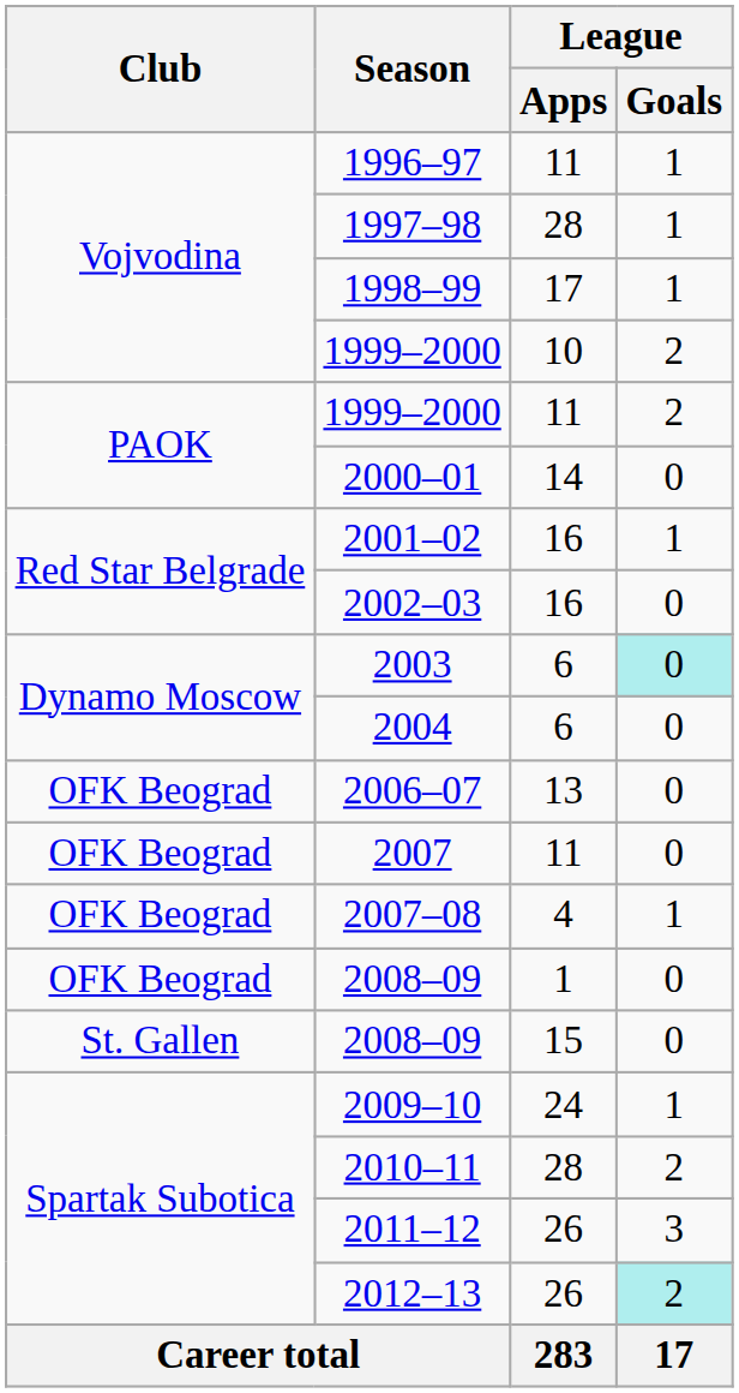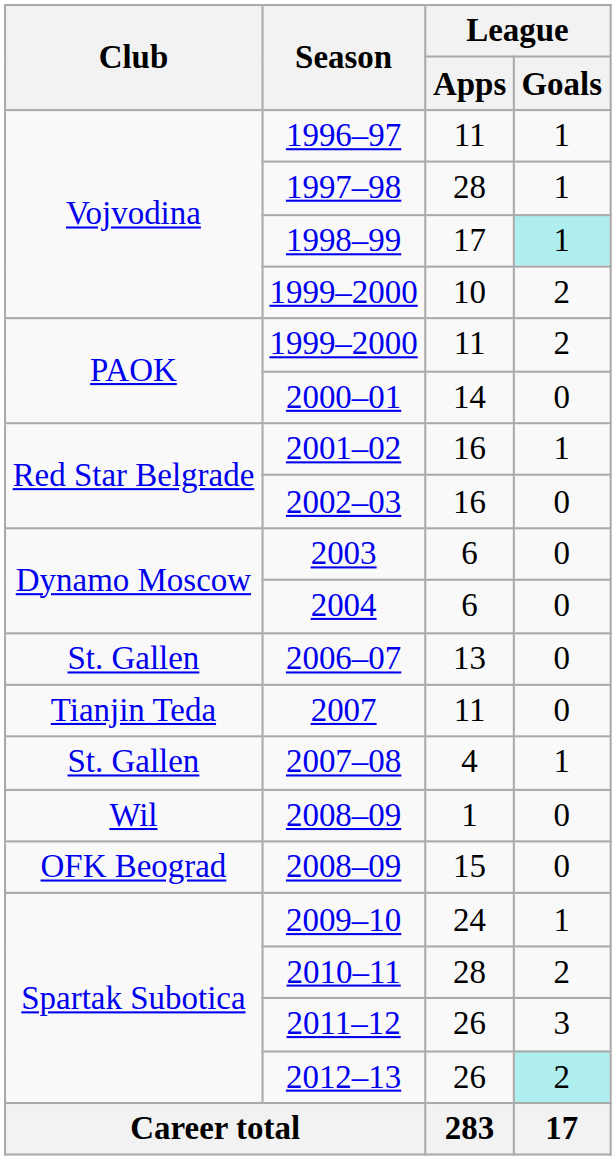 <table class="wikitable" style="text-align:center">
 <tr>
 <th rowspan="2">Club</th>
 <th rowspan="2">Season</th>
 <th colspan="2">League</th>
 </tr>
 <tr>
 <th>Apps</th>
 <th>Goals</th>
 </tr>
 <tr>
 <td rowspan="4"><a href='#'>Vojvodina</a></td>
 <td><a href='#'>1996–97</a></td>
 <td>11</td>
 <td>1</td>
 </tr>
 <tr>
 <td><a href='#'>1997–98</a></td>
 <td>28</td>
 <td>1</td>
 </tr>
 <tr>
 <td><a href='#'>1998–99</a></td>
 <td>17</td>
-<td>1</td>
+<td style="background: paleturquoise;">1</td>
 </tr>
 <tr>
 <td><a href='#'>1999–2000</a></td>
 <td>10</td>
 <td>2</td>
 </tr>
 <tr>
 <td rowspan="2"><a href='#'>PAOK</a></td>
 <td><a href='#'>1999–2000</a></td>
 <td>11</td>
 <td>2</td>
 </tr>
 <tr>
 <td><a href='#'>2000–01</a></td>
 <td>14</td>
 <td>0</td>
 </tr>
 <tr>
 <td rowspan="2"><a href='#'>Red Star Belgrade</a></td>
 <td><a href='#'>2001–02</a></td>
 <td>16</td>
 <td>1</td>
 </tr>
 <tr>
 <td><a href='#'>2002–03</a></td>
 <td>16</td>
 <td>0</td>
 </tr>
 <tr>
 <td rowspan="2"><a href='#'>Dynamo Moscow</a></td>
 <td><a href='#'>2003</a></td>
 <td>6</td>
-<td style="background: paleturquoise;">0</td>
+<td>0</td>
 </tr>
 <tr>
 <td><a href='#'>2004</a></td>
 <td>6</td>
 <td>0</td>
 </tr>
 <tr>
-<td rowspan="1"><a href='#'>OFK Beograd</a></td>
+<td rowspan="1"><a href='#'>St. Gallen</a></td>
 <td><a href='#'>2006–07</a></td>
 <td>13</td>
 <td>0</td>
 </tr>
 <tr>
-<td rowspan="1"><a href='#'>OFK Beograd</a></td>
+<td rowspan="1"><a href='#'>Tianjin Teda</a></td>
 <td><a href='#'>2007</a></td>
 <td>11</td>
 <td>0</td>
 </tr>
 <tr>
-<td rowspan="1"><a href='#'>OFK Beograd</a></td>
+<td rowspan="1"><a href='#'>St. Gallen</a></td>
 <td><a href='#'>2007–08</a></td>
 <td>4</td>
 <td>1</td>
 </tr>
 <tr>
-<td rowspan="1"><a href='#'>OFK Beograd</a></td>
+<td rowspan="1"><a href='#'>Wil</a></td>
 <td><a href='#'>2008–09</a></td>
 <td>1</td>
 <td>0</td>
 </tr>
 <tr>
-<td rowspan="1"><a href='#'>St. Gallen</a></td>
+<td rowspan="1"><a href='#'>OFK Beograd</a></td>
 <td><a href='#'>2008–09</a></td>
 <td>15</td>
 <td>0</td>
 </tr>
 <tr>
 <td rowspan="4"><a href='#'>Spartak Subotica</a></td>
 <td><a href='#'>2009–10</a></td>
 <td>24</td>
 <td>1</td>
 </tr>
 <tr>
 <td><a href='#'>2010–11</a></td>
 <td>28</td>
 <td>2</td>
 </tr>
 <tr>
 <td><a href='#'>2011–12</a></td>
 <td>26</td>
 <td>3</td>
 </tr>
 <tr>
 <td><a href='#'>2012–13</a></td>
 <td>26</td>
 <td style="background: paleturquoise;">2</td>
 </tr>
 <tr>
 <th colspan="2">Career total</th>
 <th>283</th>
 <th>17</th>
 </tr>
 </table>
